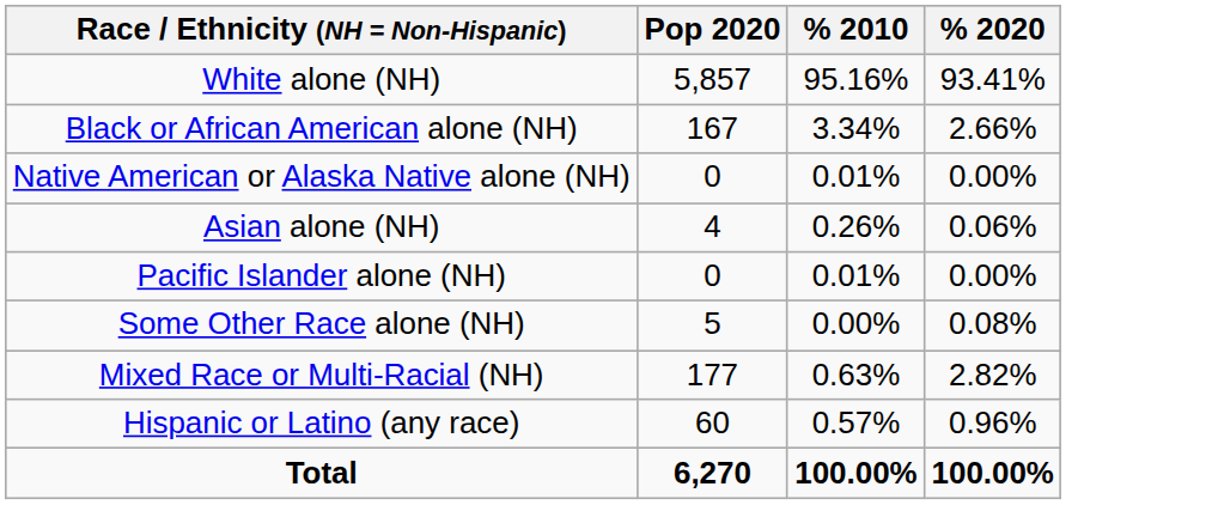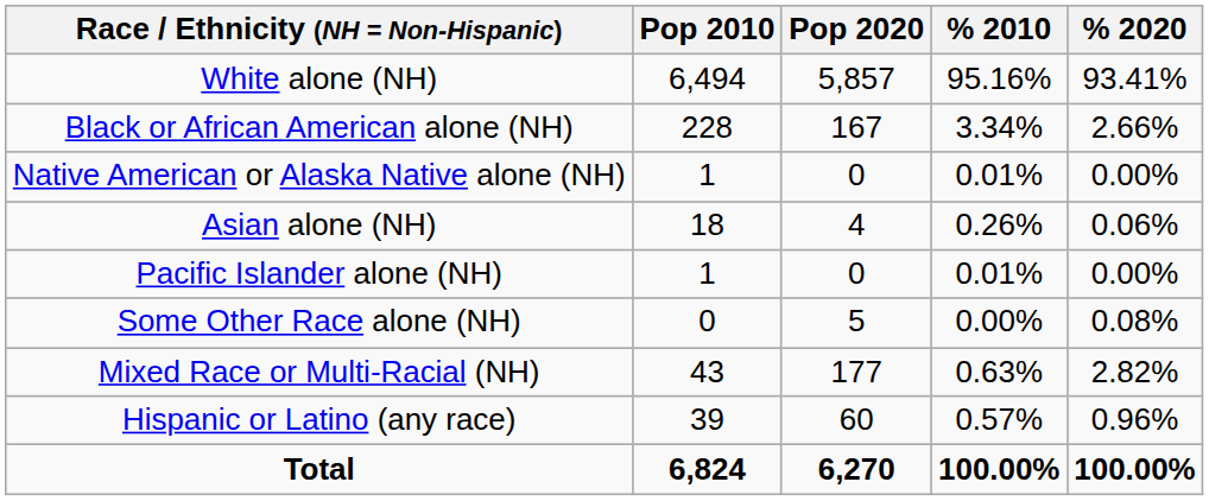 <table class="wikitable" style="text-align:center;">
 <tr>
 <th>Race / Ethnicity <small>(<em>NH = Non-Hispanic</em>)</small></th>
+<th>Pop 2010</th>
 <th>Pop 2020</th>
 <th>% 2010</th>
 <th>% 2020</th>
 </tr>
 <tr>
 <td><a href='#'>White</a> alone (NH)</td>
+<td>6,494</td>
 <td>5,857</td>
 <td>95.16%</td>
 <td>93.41%</td>
 </tr>
 <tr>
 <td><a href='#'>Black or African American</a> alone (NH)</td>
+<td>228</td>
 <td>167</td>
 <td>3.34%</td>
 <td>2.66%</td>
 </tr>
 <tr>
 <td><a href='#'>Native American</a> or <a href='#'>Alaska Native</a> alone (NH)</td>
+<td>1</td>
 <td>0</td>
 <td>0.01%</td>
 <td>0.00%</td>
 </tr>
 <tr>
 <td><a href='#'>Asian</a> alone (NH)</td>
+<td>18</td>
 <td>4</td>
 <td>0.26%</td>
 <td>0.06%</td>
 </tr>
 <tr>
 <td><a href='#'>Pacific Islander</a> alone (NH)</td>
+<td>1</td>
 <td>0</td>
 <td>0.01%</td>
 <td>0.00%</td>
 </tr>
 <tr>
 <td><a href='#'>Some Other Race</a> alone (NH)</td>
+<td>0</td>
 <td>5</td>
 <td>0.00%</td>
 <td>0.08%</td>
 </tr>
 <tr>
 <td><a href='#'>Mixed Race or Multi-Racial</a> (NH)</td>
+<td>43</td>
 <td>177</td>
 <td>0.63%</td>
 <td>2.82%</td>
 </tr>
 <tr>
 <td><a href='#'>Hispanic or Latino</a> (any race)</td>
+<td>39</td>
 <td>60</td>
 <td>0.57%</td>
 <td>0.96%</td>
 </tr>
 <tr>
 <td><strong>Total</strong></td>
+<td><strong>6,824</strong></td>
 <td><strong>6,270</strong></td>
 <td><strong>100.00%</strong></td>
 <td><strong>100.00%</strong></td>
 </tr>
 </table>
